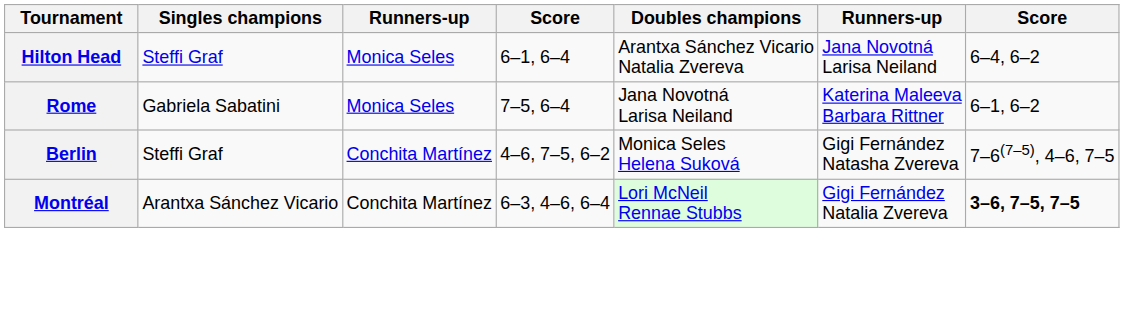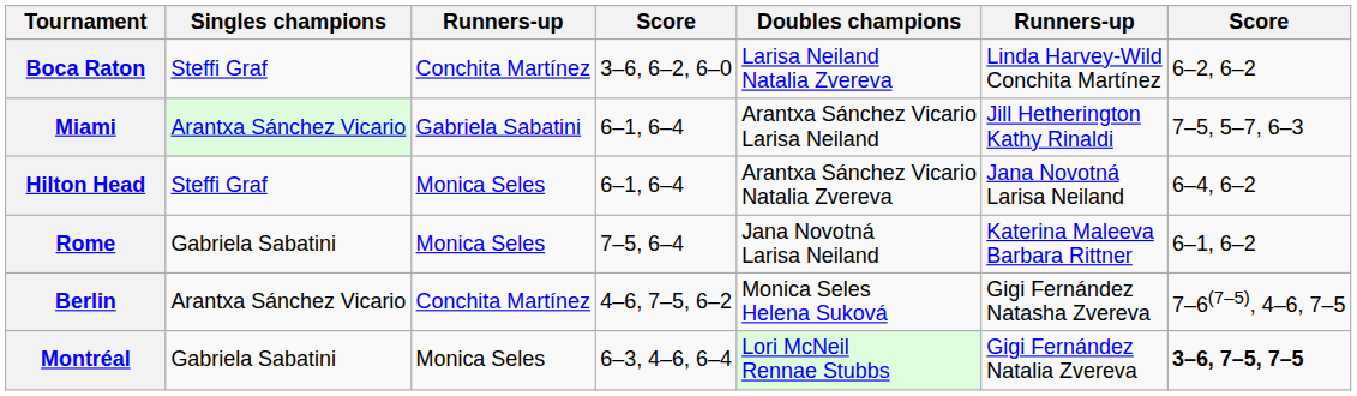 <table class="wikitable plainrowheaders">
 <tr>
 <th scope="col" style="min-width:7em">Tournament</th>
 <th scope="col">Singles champions</th>
 <th scope="col">Runners-up</th>
 <th scope="col">Score</th>
 <th scope="col">Doubles champions</th>
 <th scope="col">Runners-up</th>
 <th scope="col">Score</th>
+</tr>
+<tr>
+<th scope="row"><strong><a href='#'>Boca Raton</a></strong><br></th>
+<td> <a href='#'>Steffi Graf</a></td>
+<td> <a href='#'>Conchita Martínez</a></td>
+<td>3–6, 6–2, 6–0</td>
+<td> <a href='#'>Larisa Neiland</a> <br>  <a href='#'>Natalia Zvereva</a></td>
+<td> <a href='#'>Linda Harvey-Wild</a> <br>  Conchita Martínez</td>
+<td>6–2, 6–2</td>
+</tr>
+<tr>
+<th scope="row"><strong><a href='#'>Miami</a></strong><br></th>
+<td style="background:#ddfddd"> <a href='#'>Arantxa Sánchez Vicario</a></td>
+<td> <a href='#'>Gabriela Sabatini</a></td>
+<td>6–1, 6–4</td>
+<td> Arantxa Sánchez Vicario <br>  Larisa Neiland</td>
+<td> <a href='#'>Jill Hetherington</a> <br>  <a href='#'>Kathy Rinaldi</a></td>
+<td>7–5, 5–7, 6–3</td>
 </tr>
 <tr>
 <th scope="row"><strong><a href='#'>Hilton Head</a></strong><br></th>
 <td> <a href='#'>Steffi Graf</a></td>
 <td> <a href='#'>Monica Seles</a></td>
 <td>6–1, 6–4</td>
 <td> Arantxa Sánchez Vicario <br>  Natalia Zvereva</td>
 <td> <a href='#'>Jana Novotná</a> <br>  Larisa Neiland</td>
 <td>6–4, 6–2</td>
 </tr>
 <tr>
 <th scope="row"><strong><a href='#'>Rome</a></strong><br></th>
 <td> Gabriela Sabatini</td>
 <td> <a href='#'>Monica Seles</a></td>
 <td>7–5, 6–4</td>
 <td> Jana Novotná <br>  Larisa Neiland</td>
 <td> <a href='#'>Katerina Maleeva</a> <br>  <a href='#'>Barbara Rittner</a></td>
 <td>6–1, 6–2</td>
 </tr>
 <tr>
 <th scope="row"><strong><a href='#'>Berlin</a></strong><br></th>
-<td> Steffi Graf</td>
+<td> Arantxa Sánchez Vicario</td>
 <td> <a href='#'>Conchita Martínez</a></td>
 <td>4–6, 7–5, 6–2</td>
 <td> Monica Seles <br>  <a href='#'>Helena Suková</a></td>
 <td> Gigi Fernández <br>  Natasha Zvereva</td>
 <td>7–6<sup>(7–5)</sup>, 4–6, 7–5</td>
 </tr>
 <tr>
 <th scope="row"><strong><a href='#'>Montréal</a></strong><br></th>
-<td> Arantxa Sánchez Vicario</td>
-<td> Conchita Martínez</td>
+<td> Gabriela Sabatini</td>
+<td> Monica Seles</td>
 <td>6–3, 4–6, 6–4</td>
 <td style="background:#ddfddd"> <a href='#'>Lori McNeil</a> <br>  <a href='#'>Rennae Stubbs</a></td>
 <td> <a href='#'>Gigi Fernández</a> <br>  Natalia Zvereva</td>
 <td><strong>3–6, 7–5, 7–5</strong></td>
 </tr>
 </table>
